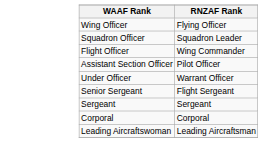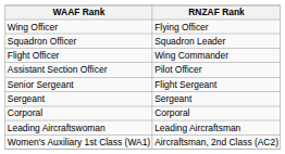 <table class="wikitable" style="float:right; margin: 1em; font-size:85%">
 <tr>
 </tr>
 <tr>
 <th>WAAF Rank</th>
 <th>RNZAF Rank</th>
 </tr>
 <tr>
 <td>Wing Officer</td>
 <td>Flying Officer</td>
 </tr>
 <tr>
 <td>Squadron Officer</td>
 <td>Squadron Leader</td>
 </tr>
 <tr>
 <td>Flight Officer</td>
 <td>Wing Commander</td>
 </tr>
 <tr>
 <td>Assistant Section Officer</td>
 <td>Pilot Officer</td>
 </tr>
 <tr>
-<td>Under Officer</td>
-<td>Warrant Officer</td>
-</tr>
-<tr>
 <td>Senior Sergeant</td>
 <td>Flight Sergeant</td>
 </tr>
 <tr>
 <td>Sergeant</td>
 <td>Sergeant</td>
 </tr>
 <tr>
 <td>Corporal</td>
 <td>Corporal</td>
 </tr>
 <tr>
 <td>Leading Aircraftswoman</td>
 <td>Leading Aircraftsman</td>
 </tr>
 <tr>
+<td>Women's Auxiliary 1st Class (WA1)</td>
+<td>Aircraftsman, 2nd Class (AC2)</td>
+</tr>
+<tr>
 </tr>
 </table>
